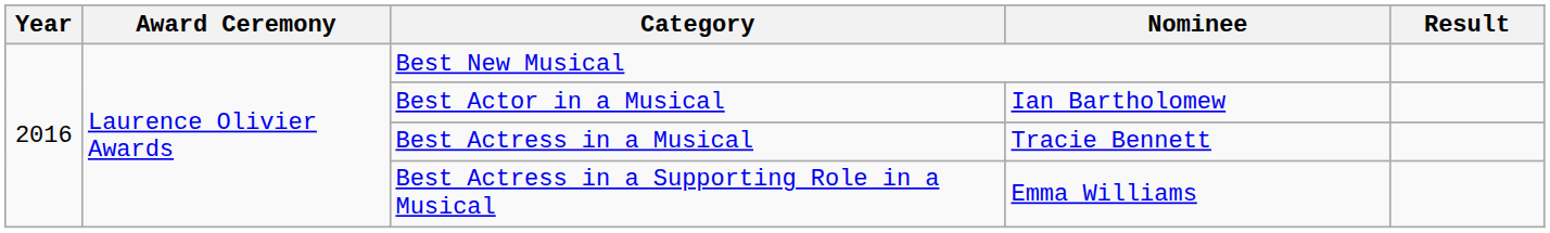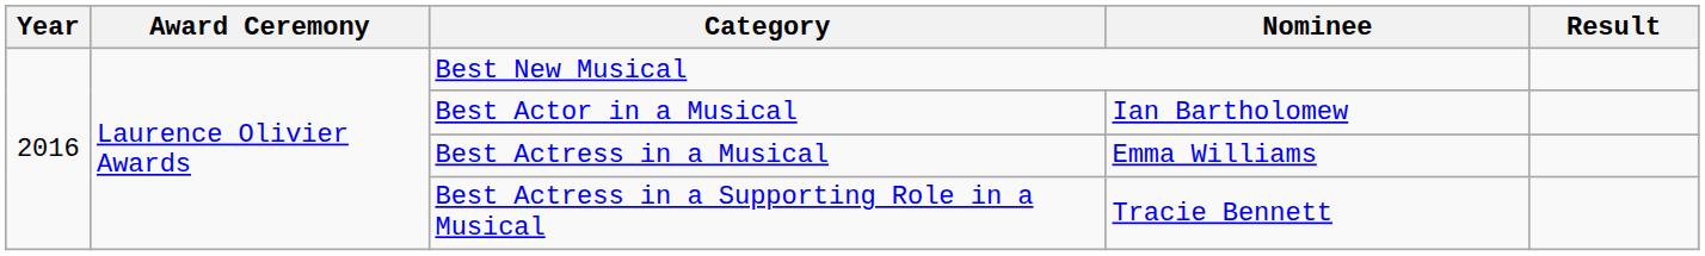 <table class="wikitable" width="95%">
 <tr>
 <th width="5%">Year</th>
 <th width="20%">Award Ceremony</th>
 <th width="40%">Category</th>
 <th width="25%">Nominee</th>
 <th width="10%">Result</th>
 </tr>
 <tr>
 <td rowspan="4" align="center">2016</td>
 <td rowspan="4"><a href='#'>Laurence Olivier Awards</a></td>
 <td colspan="2"><a href='#'>Best New Musical</a></td>
 <td></td>
 </tr>
 <tr>
 <td><a href='#'>Best Actor in a Musical</a></td>
 <td><a href='#'>Ian Bartholomew</a></td>
 <td></td>
 </tr>
 <tr>
 <td><a href='#'>Best Actress in a Musical</a></td>
-<td><a href='#'>Tracie Bennett</a></td>
+<td><a href='#'>Emma Williams</a></td>
 <td></td>
 </tr>
 <tr>
 <td><a href='#'>Best Actress in a Supporting Role in a Musical</a></td>
-<td><a href='#'>Emma Williams</a></td>
+<td><a href='#'>Tracie Bennett</a></td>
 <td></td>
 </tr>
 </table>
